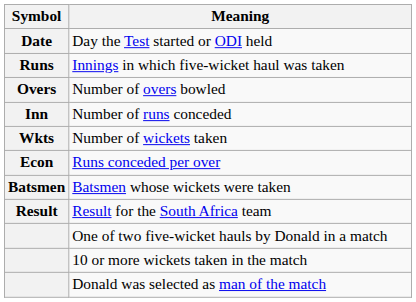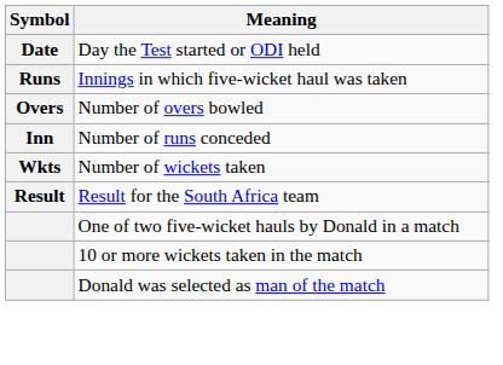 <table class="wikitable plainrowheaders" border="1">
 <tr>
 <th scope="col" style="width:50px">Symbol</th>
 <th scope="col" style="width:350px">Meaning</th>
 </tr>
 <tr>
 <th scope="row">Date</th>
 <td>Day the <a href='#'>Test</a> started or <a href='#'>ODI</a> held</td>
 </tr>
 <tr>
 <th scope="row">Runs</th>
 <td><a href='#'>Innings</a> in which five-wicket haul was taken</td>
 </tr>
 <tr>
 <th scope="row">Overs</th>
 <td>Number of <a href='#'>overs</a> bowled</td>
 </tr>
 <tr>
 <th scope="row">Inn</th>
 <td>Number of <a href='#'>runs</a> conceded</td>
 </tr>
 <tr>
 <th scope="row">Wkts</th>
 <td>Number of <a href='#'>wickets</a> taken</td>
 </tr>
 <tr>
-<th scope="row">Econ</th>
-<td><a href='#'>Runs conceded per over</a></td>
-</tr>
-<tr>
-<th scope="row">Batsmen</th>
-<td><a href='#'>Batsmen</a> whose wickets were taken</td>
-</tr>
-<tr>
 <th scope="row">Result</th>
 <td><a href='#'>Result</a> for the <a href='#'>South Africa</a> team</td>
 </tr>
 <tr>
 <th scope="row"></th>
 <td>One of two five-wicket hauls by Donald in a match</td>
 </tr>
 <tr>
 <th scope="row"></th>
 <td>10 or more wickets taken in the match</td>
 </tr>
 <tr>
 <th scope="row"></th>
 <td>Donald was selected as <a href='#'>man of the match</a></td>
 </tr>
 </table>
